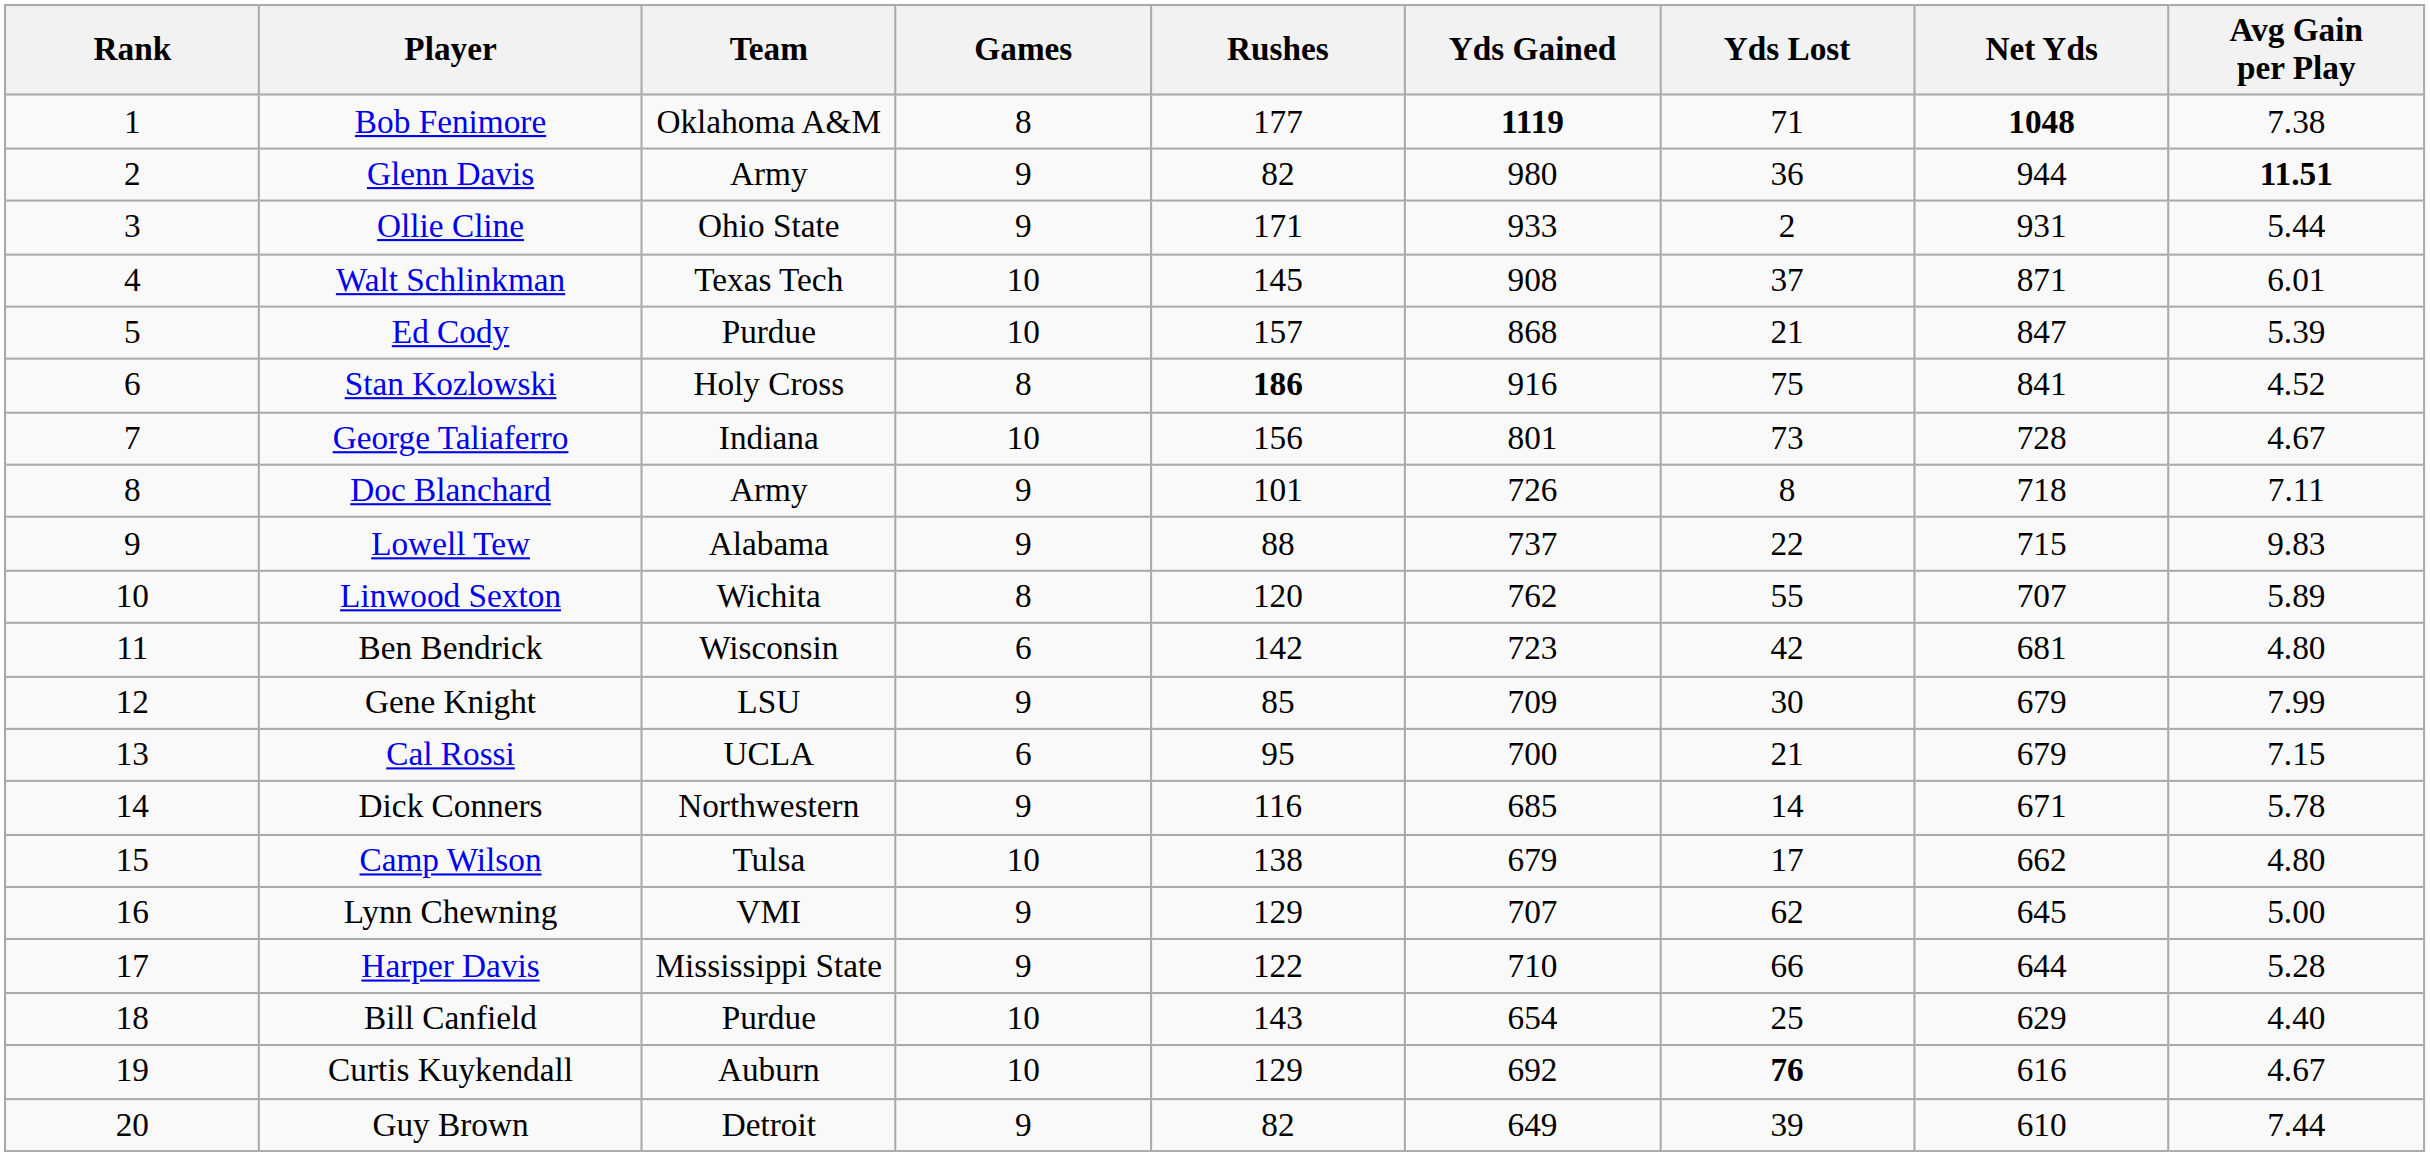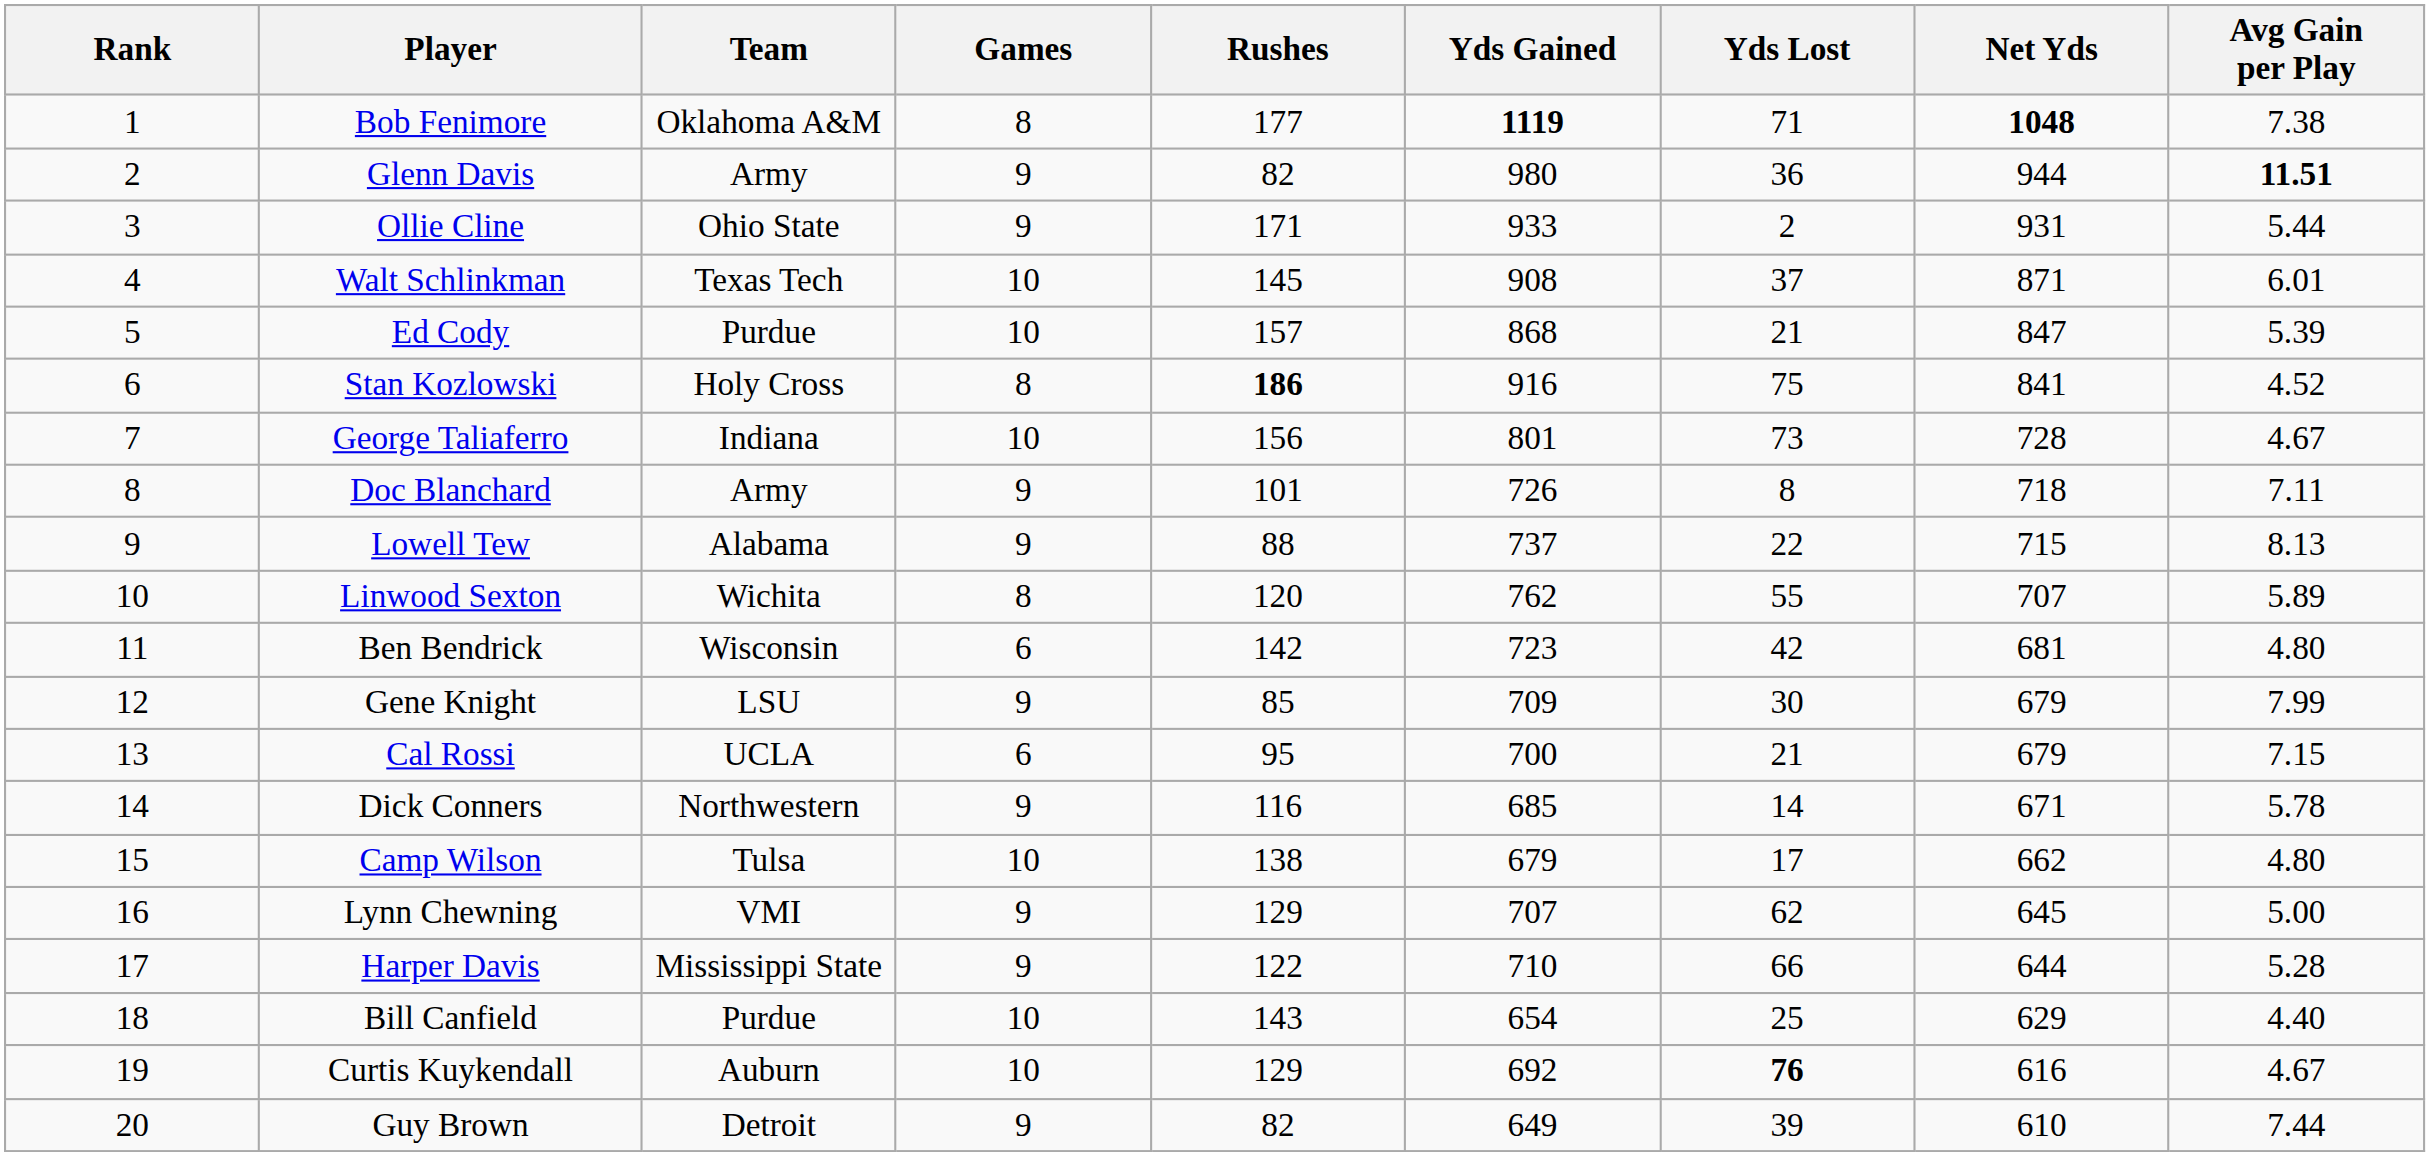 <table class="wikitable sortable">
 <tr>
 <th bgcolor="#DDDDFF" width="10%">Rank</th>
 <th bgcolor="#DDDDFF" width="15%">Player</th>
 <th bgcolor="#DDDDFF" width="10%">Team</th>
 <th bgcolor="#DDDDFF" width="10%">Games</th>
 <th bgcolor="#DDDDFF" width="10%">Rushes</th>
 <th bgcolor="#DDDDFF" width="10%">Yds Gained</th>
 <th bgcolor="#DDDDFF" width="10%">Yds Lost</th>
 <th bgcolor="#DDDDFF" width="10%">Net Yds</th>
 <th bgcolor="#DDDDFF" width="10%">Avg Gain<br>per Play</th>
 </tr>
 <tr align="center">
 <td>1</td>
 <td><a href='#'>Bob Fenimore</a></td>
 <td>Oklahoma A&M</td>
 <td>8</td>
 <td>177</td>
 <td><strong>1119</strong></td>
 <td>71</td>
 <td><strong>1048</strong></td>
 <td>7.38</td>
 </tr>
 <tr align="center">
 <td>2</td>
 <td><a href='#'>Glenn Davis</a></td>
 <td>Army</td>
 <td>9</td>
 <td>82</td>
 <td>980</td>
 <td>36</td>
 <td>944</td>
 <td><strong>11.51</strong></td>
 </tr>
 <tr align="center">
 <td>3</td>
 <td><a href='#'>Ollie Cline</a></td>
 <td>Ohio State</td>
 <td>9</td>
 <td>171</td>
 <td>933</td>
 <td>2</td>
 <td>931</td>
 <td>5.44</td>
 </tr>
 <tr align="center">
 <td>4</td>
 <td><a href='#'>Walt Schlinkman</a></td>
 <td>Texas Tech</td>
 <td>10</td>
 <td>145</td>
 <td>908</td>
 <td>37</td>
 <td>871</td>
 <td>6.01</td>
 </tr>
 <tr align="center">
 <td>5</td>
 <td><a href='#'>Ed Cody</a></td>
 <td>Purdue</td>
 <td>10</td>
 <td>157</td>
 <td>868</td>
 <td>21</td>
 <td>847</td>
 <td>5.39</td>
 </tr>
 <tr align="center">
 <td>6</td>
 <td><a href='#'>Stan Kozlowski</a></td>
 <td>Holy Cross</td>
 <td>8</td>
 <td><strong>186</strong></td>
 <td>916</td>
 <td>75</td>
 <td>841</td>
 <td>4.52</td>
 </tr>
 <tr align="center">
 <td>7</td>
 <td><a href='#'>George Taliaferro</a></td>
 <td>Indiana</td>
 <td>10</td>
 <td>156</td>
 <td>801</td>
 <td>73</td>
 <td>728</td>
 <td>4.67</td>
 </tr>
 <tr align="center">
 <td>8</td>
 <td><a href='#'>Doc Blanchard</a></td>
 <td>Army</td>
 <td>9</td>
 <td>101</td>
 <td>726</td>
 <td>8</td>
 <td>718</td>
 <td>7.11</td>
 </tr>
 <tr align="center">
 <td>9</td>
 <td><a href='#'>Lowell Tew</a></td>
 <td>Alabama</td>
 <td>9</td>
 <td>88</td>
 <td>737</td>
 <td>22</td>
 <td>715</td>
-<td>9.83</td>
+<td>8.13</td>
 </tr>
 <tr align="center">
 <td>10</td>
 <td><a href='#'>Linwood Sexton</a></td>
 <td>Wichita</td>
 <td>8</td>
 <td>120</td>
 <td>762</td>
 <td>55</td>
 <td>707</td>
 <td>5.89</td>
 </tr>
 <tr align="center">
 <td>11</td>
 <td>Ben Bendrick</td>
 <td>Wisconsin</td>
 <td>6</td>
 <td>142</td>
 <td>723</td>
 <td>42</td>
 <td>681</td>
 <td>4.80</td>
 </tr>
 <tr align="center">
 <td>12</td>
 <td>Gene Knight</td>
 <td>LSU</td>
 <td>9</td>
 <td>85</td>
 <td>709</td>
 <td>30</td>
 <td>679</td>
 <td>7.99</td>
 </tr>
 <tr align="center">
 <td>13</td>
 <td><a href='#'>Cal Rossi</a></td>
 <td>UCLA</td>
 <td>6</td>
 <td>95</td>
 <td>700</td>
 <td>21</td>
 <td>679</td>
 <td>7.15</td>
 </tr>
 <tr align="center">
 <td>14</td>
 <td>Dick Conners</td>
 <td>Northwestern</td>
 <td>9</td>
 <td>116</td>
 <td>685</td>
 <td>14</td>
 <td>671</td>
 <td>5.78</td>
 </tr>
 <tr align="center">
 <td>15</td>
 <td><a href='#'>Camp Wilson</a></td>
 <td>Tulsa</td>
 <td>10</td>
 <td>138</td>
 <td>679</td>
 <td>17</td>
 <td>662</td>
 <td>4.80</td>
 </tr>
 <tr align="center">
 <td>16</td>
 <td>Lynn Chewning</td>
 <td>VMI</td>
 <td>9</td>
 <td>129</td>
 <td>707</td>
 <td>62</td>
 <td>645</td>
 <td>5.00</td>
 </tr>
 <tr align="center">
 <td>17</td>
 <td><a href='#'>Harper Davis</a></td>
 <td>Mississippi State</td>
 <td>9</td>
 <td>122</td>
 <td>710</td>
 <td>66</td>
 <td>644</td>
 <td>5.28</td>
 </tr>
 <tr align="center">
 <td>18</td>
 <td>Bill Canfield</td>
 <td>Purdue</td>
 <td>10</td>
 <td>143</td>
 <td>654</td>
 <td>25</td>
 <td>629</td>
 <td>4.40</td>
 </tr>
 <tr align="center">
 <td>19</td>
 <td>Curtis Kuykendall</td>
 <td>Auburn</td>
 <td>10</td>
 <td>129</td>
 <td>692</td>
 <td><strong>76</strong></td>
 <td>616</td>
 <td>4.67</td>
 </tr>
 <tr align="center">
 <td>20</td>
 <td>Guy Brown</td>
 <td>Detroit</td>
 <td>9</td>
 <td>82</td>
 <td>649</td>
 <td>39</td>
 <td>610</td>
 <td>7.44</td>
 </tr>
 </table>
